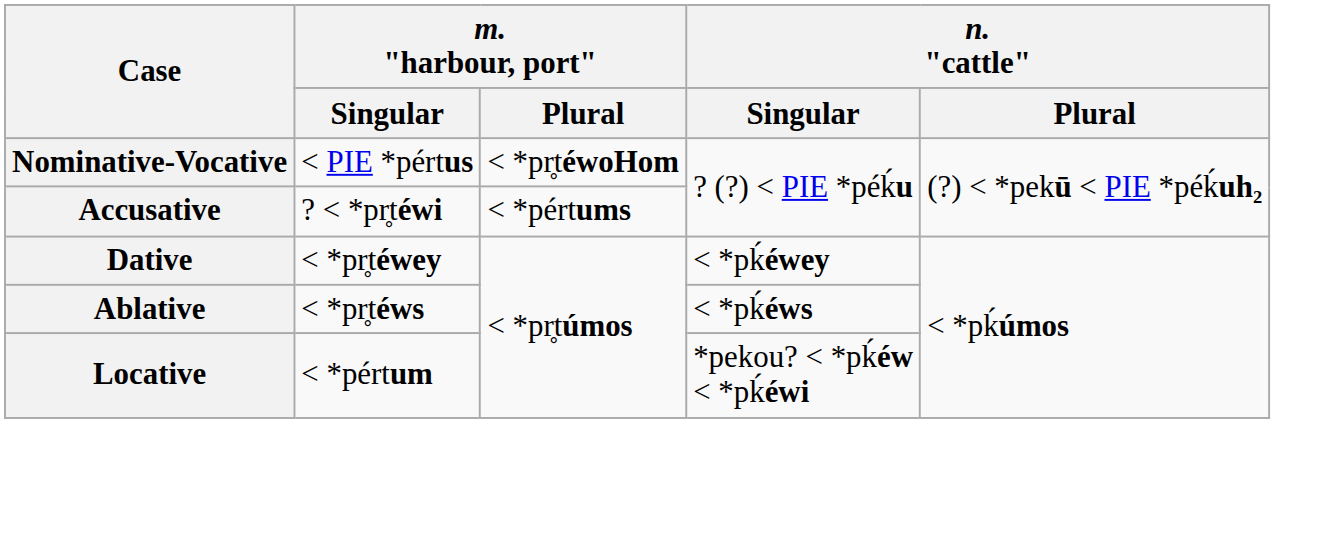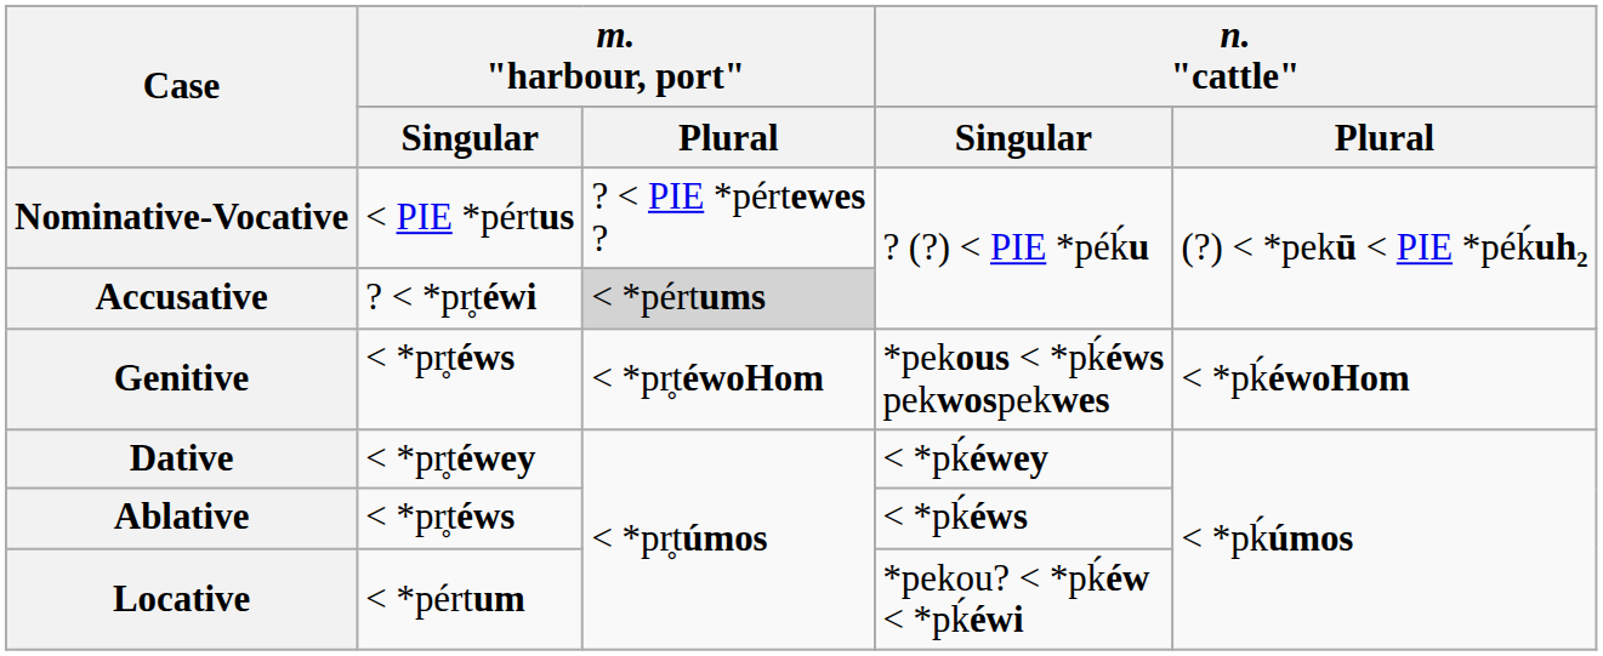 <table class="wikitable">
 <tr>
 <th rowspan="2">Case</th>
 <th colspan="2"> <em>m.</em><br>"harbour, port"</th>
 <th colspan="2"> <em>n.</em><br>"cattle"</th>
 </tr>
 <tr>
 <th>Singular</th>
 <th>Plural</th>
 <th>Singular</th>
 <th>Plural</th>
 </tr>
 <tr>
 <th>Nominative-Vocative</th>
 <td> < <a href='#'>PIE</a> *pért<strong>us</strong></td>
-<td> < *pr̥t<strong>éwoHom</strong></td>
+<td>? < <a href='#'>PIE</a> *pért<strong>ewes</strong><br>?</td>
 <td rowspan="2">? (?) < <a href='#'>PIE</a> *péḱ<strong>u</strong></td>
 <td rowspan="2"> (?) < *pek<strong>ū</strong> < <a href='#'>PIE</a> *péḱ<strong>uh₂</strong></td>
 </tr>
 <tr>
 <th>Accusative</th>
 <td>? < *pr̥t<strong>éwi</strong></td>
-<td> < *pért<strong>ums</strong></td>
+<td style="background: lightgrey;"> < *pért<strong>ums</strong></td>
+</tr>
+<tr>
+<th>Genitive</th>
+<td> < *pr̥t<strong>éws</strong><br><br></td>
+<td> < *pr̥t<strong>éwoHom</strong></td>
+<td>*pek<strong>ous</strong> < *pḱ<strong>éws</strong><br>pek<strong>wos</strong>pek<strong>wes</strong></td>
+<td> < *pḱ<strong>éwoHom</strong></td>
 </tr>
 <tr>
 <th>Dative</th>
 <td> < *pr̥t<strong>éwey</strong></td>
 <td rowspan="3"> < *pr̥t<strong>úmos</strong></td>
 <td> < *pḱ<strong>éwey</strong></td>
 <td rowspan="3"> < *pḱ<strong>úmos</strong></td>
 </tr>
 <tr>
 <th>Ablative</th>
 <td> < *pr̥t<strong>éws</strong></td>
 <td> < *pḱ<strong>éws</strong></td>
 </tr>
 <tr>
 <th>Locative</th>
 <td> < *pért<strong>um</strong></td>
 <td>*pekou? < *pḱ<strong>éw</strong><br> < *pḱ<strong>éwi</strong></td>
 </tr>
 </table>
